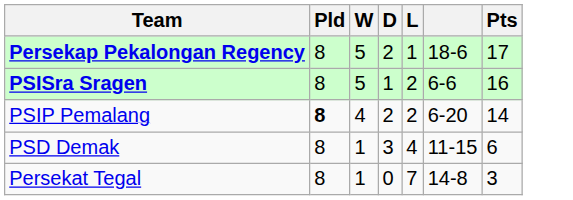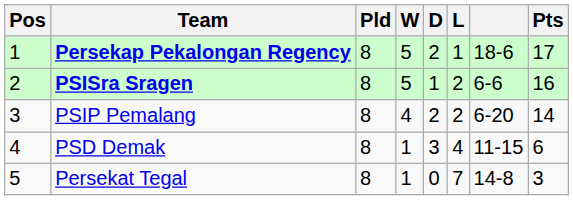 <table class="wikitable">
 <tr>
+<th>Pos</th>
 <th>Team</th>
 <th>Pld</th>
 <th>W</th>
 <th>D</th>
 <th>L</th>
 <th></th>
 <th>Pts</th>
 </tr>
 <tr bgcolor=#ccffcc>
+<td>1</td>
 <td><strong><a href='#'>Persekap Pekalongan Regency</a></strong></td>
 <td>8</td>
 <td>5</td>
 <td>2</td>
 <td>1</td>
 <td>18-6</td>
 <td>17</td>
 </tr>
 <tr bgcolor=#ccffcc>
+<td>2</td>
 <td><strong><a href='#'>PSISra Sragen</a></strong></td>
 <td>8</td>
 <td>5</td>
 <td>1</td>
 <td>2</td>
 <td>6-6</td>
 <td>16</td>
 </tr>
 <tr>
+<td>3</td>
 <td><a href='#'>PSIP Pemalang</a></td>
-<td><strong>8</strong></td>
+<td>8</td>
 <td>4</td>
 <td>2</td>
 <td>2</td>
 <td>6-20</td>
 <td>14</td>
 </tr>
 <tr>
+<td>4</td>
 <td><a href='#'>PSD Demak</a></td>
 <td>8</td>
 <td>1</td>
 <td>3</td>
 <td>4</td>
 <td>11-15</td>
 <td>6</td>
 </tr>
 <tr>
+<td>5</td>
 <td><a href='#'>Persekat Tegal</a></td>
 <td>8</td>
 <td>1</td>
 <td>0</td>
 <td>7</td>
 <td>14-8</td>
 <td>3</td>
 </tr>
 </table>
